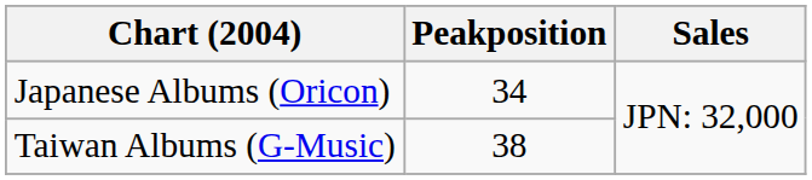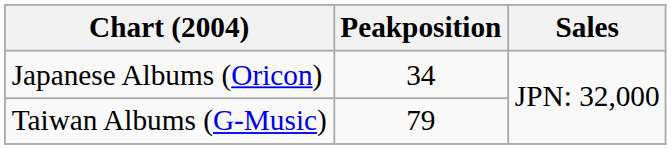 <table class="wikitable">
 <tr>
 <th>Chart (2004)</th>
 <th>Peakposition</th>
 <th>Sales</th>
 </tr>
 <tr>
 <td>Japanese Albums (<a href='#'>Oricon</a>)</td>
 <td align="center">34</td>
 <td rowspan="2">JPN: 32,000</td>
 </tr>
 <tr>
 <td>Taiwan Albums (<a href='#'>G-Music</a>)</td>
-<td align="center">38</td>
+<td align="center">79</td>
 </tr>
 </table>
